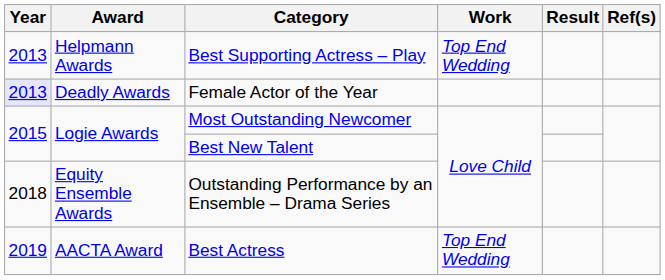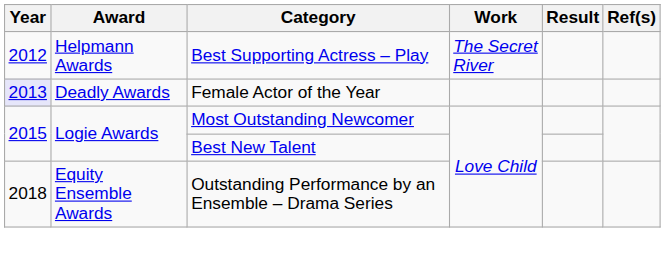 <table class="wikitable sortable">
 <tr>
 <th>Year</th>
 <th>Award</th>
 <th>Category</th>
 <th>Work</th>
 <th>Result</th>
 <th class="unsortable">Ref(s)</th>
 </tr>
 <tr>
-<td><a href='#'>2013</a></td>
+<td><a href='#'>2012</a></td>
 <td><a href='#'>Helpmann Awards</a></td>
 <td><a href='#'>Best Supporting Actress – Play</a></td>
-<td><em><a href='#'>Top End Wedding</a></em></td>
+<td><em><a href='#'>The Secret River</a></em></td>
 <td></td>
 <td align="center"></td>
 </tr>
 <tr>
 <td style="background: lavender;"><a href='#'>2013</a></td>
 <td><a href='#'>Deadly Awards</a></td>
 <td>Female Actor of the Year</td>
 <td></td>
 <td></td>
 <td align="center"></td>
 </tr>
 <tr>
 <td rowspan="2"><a href='#'>2015</a></td>
 <td rowspan="2"><a href='#'>Logie Awards</a></td>
 <td><a href='#'>Most Outstanding Newcomer</a></td>
 <td rowspan="3" align="center"><em><a href='#'>Love Child</a></em></td>
 <td></td>
 <td rowspan="2" align="center"></td>
 </tr>
 <tr>
 <td><a href='#'>Best New Talent</a></td>
 <td></td>
 </tr>
 <tr>
 <td>2018</td>
 <td><a href='#'>Equity Ensemble Awards</a></td>
 <td>Outstanding Performance by an Ensemble – Drama Series</td>
 <td></td>
 <td align="center"></td>
 </tr>
-<tr>
-<td><a href='#'>2019</a></td>
-<td><a href='#'>AACTA Award</a></td>
-<td><a href='#'>Best Actress</a></td>
-<td><em><a href='#'>Top End Wedding</a></em></td>
-<td></td>
-<td align="center"></td>
-</tr>
 </table>
